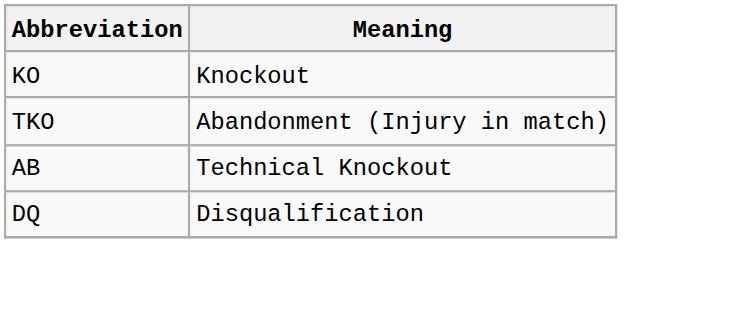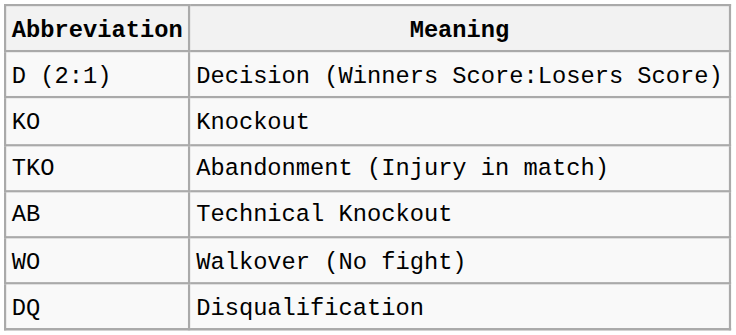 <table class="wikitable">
 <tr>
 <th><small>Abbreviation</small></th>
 <th><small>Meaning</small></th>
+</tr>
+<tr>
+<td><small>D (2:1)</small></td>
+<td><small>Decision (Winners Score:Losers Score)</small></td>
 </tr>
 <tr>
 <td><small>KO</small></td>
 <td><small>Knockout</small></td>
 </tr>
 <tr>
 <td><small>TKO</small></td>
 <td><small>Abandonment (Injury in match)</small></td>
 </tr>
 <tr>
 <td><small>AB</small></td>
 <td><small>Technical Knockout</small></td>
 </tr>
 <tr>
+<td><small>WO</small></td>
+<td><small>Walkover (No fight)</small></td>
+</tr>
+<tr>
 <td><small>DQ</small></td>
 <td><small>Disqualification</small></td>
 </tr>
 <tr>
 </tr>
 </table>
